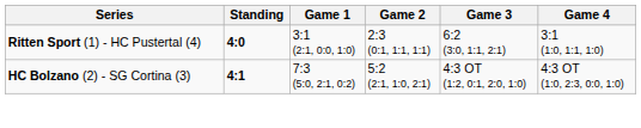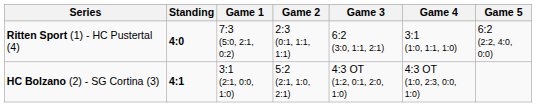 <table class="wikitable" width="800px">
 <tr style="background-color:#c0c0c0;">
 <th>Series</th>
 <th>Standing</th>
 <th>Game 1</th>
 <th>Game 2</th>
 <th>Game 3</th>
 <th>Game 4</th>
+<th>Game 5</th>
 </tr>
 <tr>
 <td><strong>Ritten Sport</strong> (1) - HC Pustertal (4)</td>
 <td><strong>4:0</strong></td>
-<td>3:1<br><small>(2:1, 0:0, 1:0)</small></td>
+<td>7:3<br><small>(5:0, 2:1, 0:2)</small></td>
 <td>2:3<br><small>(0:1, 1:1, 1:1)</small></td>
 <td>6:2<br><small>(3:0, 1:1, 2:1)</small></td>
 <td>3:1<br><small>(1:0, 1:1, 1:0)</small></td>
+<td>6:2<br><small>(2:2, 4:0, 0:0)</small></td>
 </tr>
 <tr>
 <td><strong>HC Bolzano</strong> (2) - SG Cortina (3)</td>
 <td><strong>4:1</strong></td>
-<td>7:3<br><small>(5:0, 2:1, 0:2)</small></td>
+<td>3:1<br><small>(2:1, 0:0, 1:0)</small></td>
 <td>5:2<br><small>(2:1, 1:0, 2:1)</small></td>
 <td>4:3 OT<br><small>(1:2, 0:1, 2:0, 1:0)</small></td>
 <td>4:3 OT<br><small>(1:0, 2:3, 0:0, 1:0)</small></td>
+<td></td>
 </tr>
 </table>
